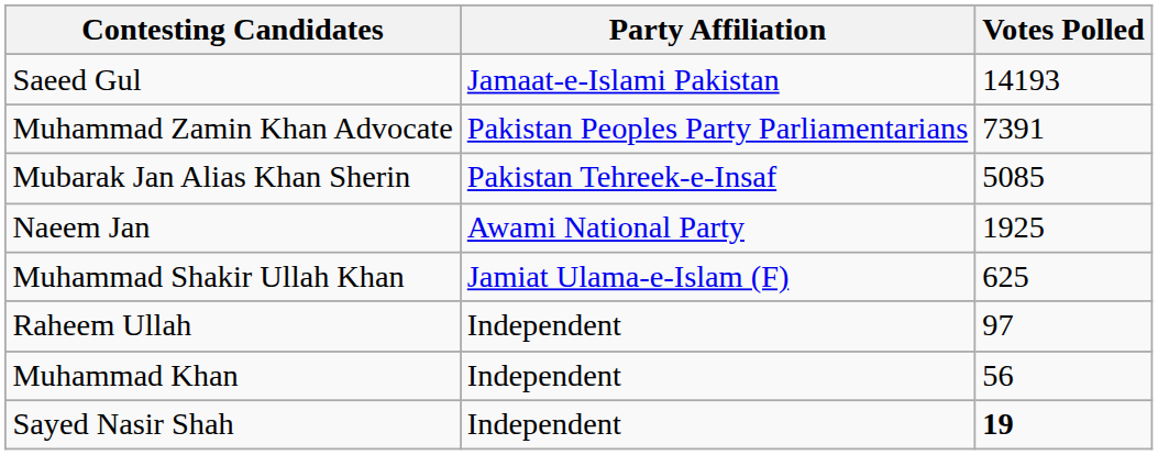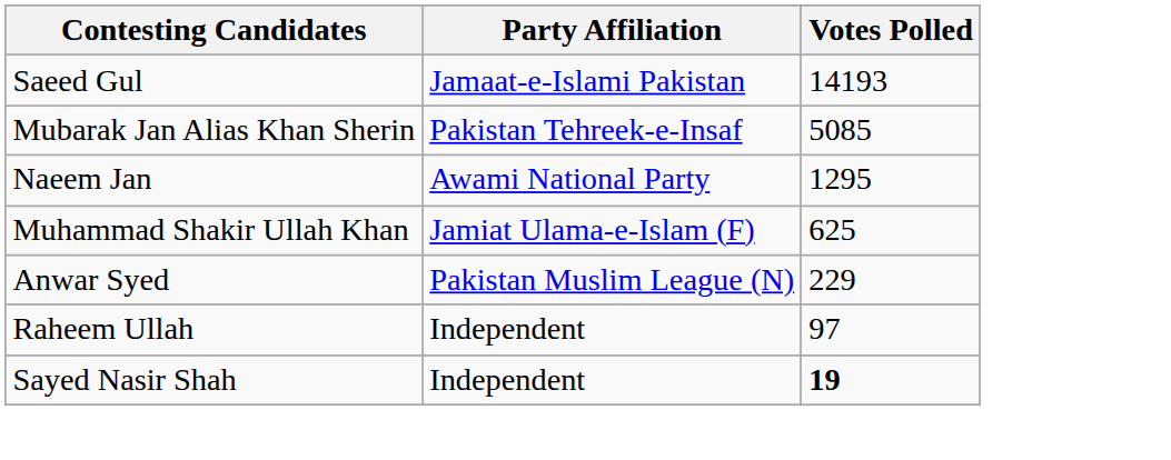 <table class="wikitable sortable">
 <tr>
 <th>Contesting Candidates</th>
 <th>Party Affiliation</th>
 <th>Votes Polled</th>
 </tr>
 <tr>
 <td>Saeed Gul</td>
 <td><a href='#'>Jamaat-e-Islami Pakistan</a></td>
 <td>14193</td>
 </tr>
 <tr>
-<td>Muhammad Zamin Khan Advocate</td>
-<td><a href='#'>Pakistan Peoples Party Parliamentarians</a></td>
-<td>7391</td>
-</tr>
-<tr>
 <td>Mubarak Jan Alias Khan Sherin</td>
 <td><a href='#'>Pakistan Tehreek-e-Insaf</a></td>
 <td>5085</td>
 </tr>
 <tr>
 <td>Naeem Jan</td>
 <td><a href='#'>Awami National Party</a></td>
-<td>1925</td>
+<td>1295</td>
 </tr>
 <tr>
 <td>Muhammad Shakir Ullah Khan</td>
 <td><a href='#'>Jamiat Ulama-e-Islam (F)</a></td>
 <td>625</td>
 </tr>
 <tr>
+<td>Anwar Syed</td>
+<td><a href='#'>Pakistan Muslim League (N)</a></td>
+<td>229</td>
+</tr>
+<tr>
 <td>Raheem Ullah</td>
 <td>Independent</td>
 <td>97</td>
-</tr>
-<tr>
-<td>Muhammad Khan</td>
-<td>Independent</td>
-<td>56</td>
 </tr>
 <tr>
 <td>Sayed Nasir Shah</td>
 <td>Independent</td>
 <td><strong>19</strong></td>
 </tr>
 </table>
